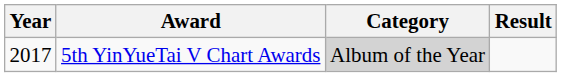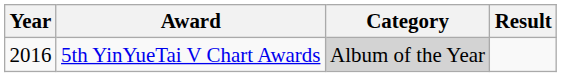 <table class="wikitable">
 <tr>
 <th>Year</th>
 <th>Award</th>
 <th>Category</th>
 <th>Result</th>
 </tr>
 <tr>
-<td>2017</td>
+<td>2016</td>
 <td><a href='#'>5th YinYueTai V Chart Awards</a></td>
 <td style="background: lightgrey;">Album of the Year</td>
 <td></td>
 </tr>
 </table>
